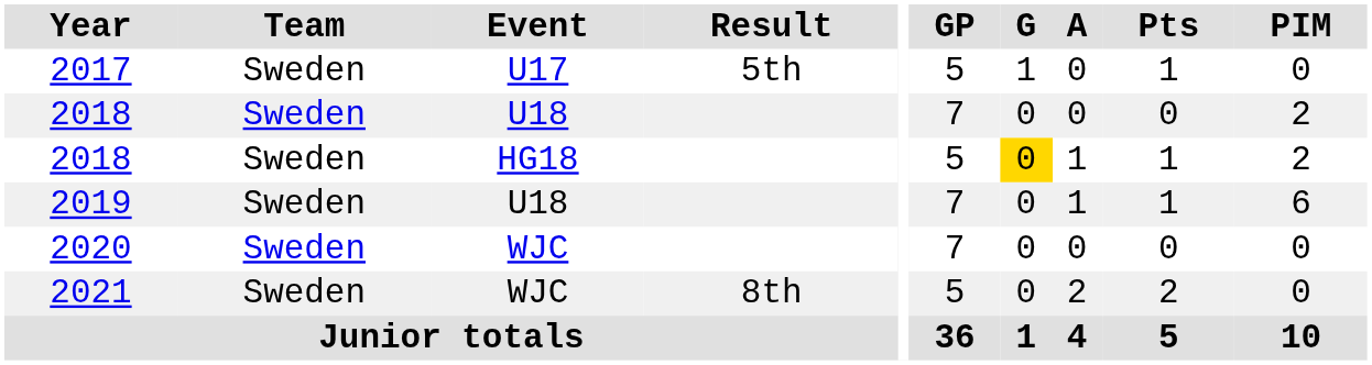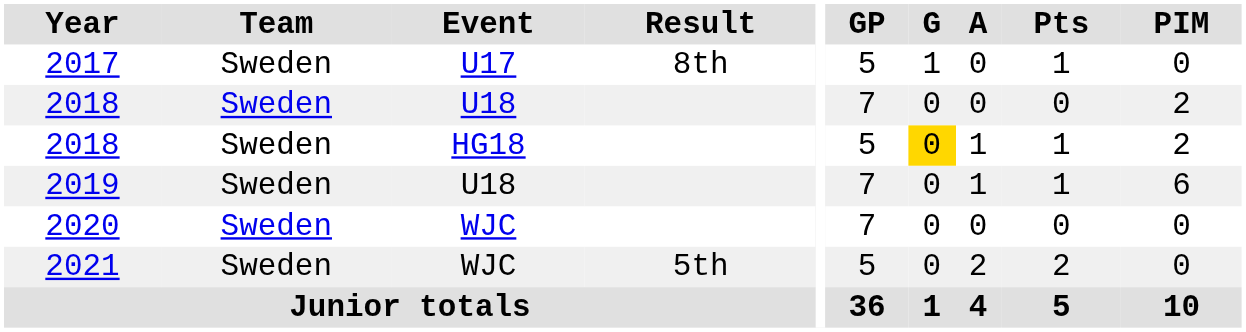 <table border="0" cellpadding="1" cellspacing="0" ID="Table3" style="text-align:center; width:40em;">
 <tr bgcolor="#e0e0e0">
 <th>Year</th>
 <th>Team</th>
 <th>Event</th>
 <th>Result</th>
 <th rowspan="99" bgcolor="#ffffff"></th>
 <th>GP</th>
 <th>G</th>
 <th>A</th>
 <th>Pts</th>
 <th>PIM</th>
 </tr>
 <tr>
 <td><a href='#'>2017</a></td>
 <td>Sweden</td>
 <td><a href='#'>U17</a></td>
-<td>5th</td>
+<td>8th</td>
 <td>5</td>
 <td>1</td>
 <td>0</td>
 <td>1</td>
 <td>0</td>
 </tr>
 <tr bgcolor="#f0f0f0">
 <td><a href='#'>2018</a></td>
 <td><a href='#'>Sweden</a></td>
 <td><a href='#'>U18</a></td>
 <td></td>
 <td>7</td>
 <td>0</td>
 <td>0</td>
 <td>0</td>
 <td>2</td>
 </tr>
 <tr>
 <td><a href='#'>2018</a></td>
 <td>Sweden</td>
 <td><a href='#'>HG18</a></td>
 <td></td>
 <td>5</td>
 <td style="background: gold;">0</td>
 <td>1</td>
 <td>1</td>
 <td>2</td>
 </tr>
 <tr bgcolor="#f0f0f0">
 <td><a href='#'>2019</a></td>
 <td>Sweden</td>
 <td>U18</td>
 <td></td>
 <td>7</td>
 <td>0</td>
 <td>1</td>
 <td>1</td>
 <td>6</td>
 </tr>
 <tr>
 <td><a href='#'>2020</a></td>
 <td><a href='#'>Sweden</a></td>
 <td><a href='#'>WJC</a></td>
 <td></td>
 <td>7</td>
 <td>0</td>
 <td>0</td>
 <td>0</td>
 <td>0</td>
 </tr>
 <tr bgcolor="#f0f0f0">
 <td><a href='#'>2021</a></td>
 <td>Sweden</td>
 <td>WJC</td>
-<td>8th</td>
+<td>5th</td>
 <td>5</td>
 <td>0</td>
 <td>2</td>
 <td>2</td>
 <td>0</td>
 </tr>
 <tr bgcolor="#e0e0e0">
 <th colspan="4">Junior totals</th>
 <th>36</th>
 <th>1</th>
 <th>4</th>
 <th>5</th>
 <th>10</th>
 </tr>
 </table>
